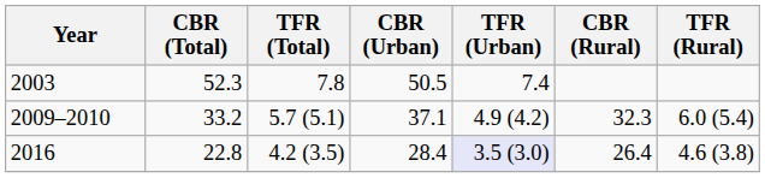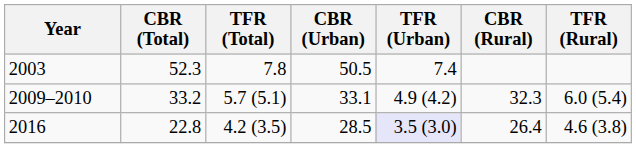 <table class="wikitable">
 <tr>
 <th style="width:70pt;">Year</th>
 <th style="width:50pt;">CBR (Total)</th>
 <th style="width:50pt;">TFR (Total)</th>
 <th style="width:50pt;">CBR (Urban)</th>
 <th style="width:50pt;">TFR (Urban)</th>
 <th style="width:50pt;">CBR (Rural)</th>
 <th style="width:50pt;">TFR (Rural)</th>
 </tr>
 <tr>
 <td>2003</td>
 <td style="text-align:right;">52.3</td>
 <td style="text-align:right;">7.8</td>
 <td style="text-align:right;">50.5</td>
 <td style="text-align:right;">7.4</td>
 <td style="text-align:right;"></td>
 <td style="text-align:right;"></td>
 </tr>
 <tr>
 <td>2009–2010</td>
 <td style="text-align:right;">33.2</td>
 <td style="text-align:right;">5.7 (5.1)</td>
-<td style="text-align:right;">37.1</td>
+<td style="text-align:right;">33.1</td>
 <td style="text-align:right;">4.9 (4.2)</td>
 <td style="text-align:right;">32.3</td>
 <td style="text-align:right;">6.0 (5.4)</td>
 </tr>
 <tr>
 <td>2016</td>
 <td style="text-align:right;">22.8</td>
 <td style="text-align:right;">4.2 (3.5)</td>
-<td style="text-align:right;">28.4</td>
+<td style="text-align:right;">28.5</td>
 <td style="background: lavender; text-align:right;">3.5 (3.0)</td>
 <td style="text-align:right;">26.4</td>
 <td style="text-align:right;">4.6 (3.8)</td>
 </tr>
 <tr>
 </tr>
 </table>
